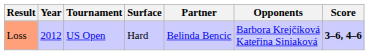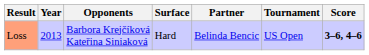 <table class="wikitable">
 <tr>
 <th>Result</th>
 <th>Year</th>
-<th>Tournament</th>
+<th>Opponents</th>
 <th>Surface</th>
 <th>Partner</th>
-<th>Opponents</th>
+<th>Tournament</th>
 <th class=unsortable>Score</th>
 </tr>
 <tr style="background:#ccf;">
 <td bgcolor=ffa07a>Loss</td>
-<td><a href='#'>2012</a></td>
-<td><a href='#'>US Open</a></td>
+<td><a href='#'>2013</a></td>
+<td> <a href='#'>Barbora Krejčíková</a> <br>  <a href='#'>Kateřina Siniaková</a></td>
 <td>Hard</td>
 <td> <a href='#'>Belinda Bencic</a></td>
-<td> <a href='#'>Barbora Krejčíková</a> <br>  <a href='#'>Kateřina Siniaková</a></td>
+<td><a href='#'>US Open</a></td>
 <td><strong>3–6, 4–6</strong></td>
 </tr>
 </table>
